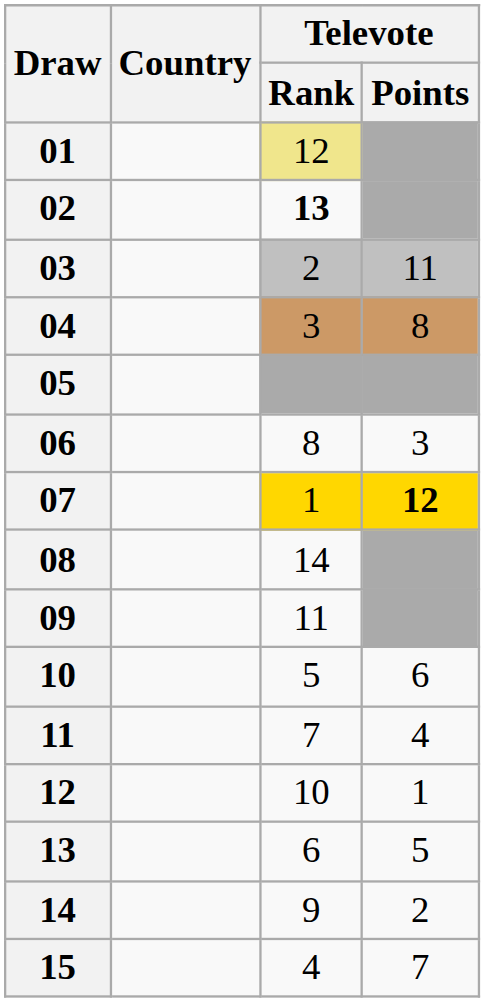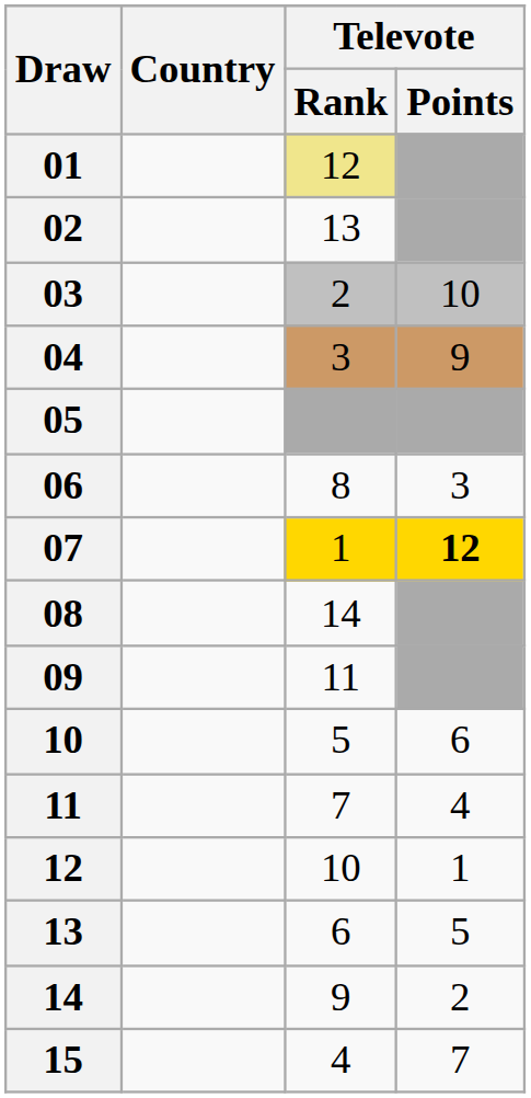 <table class="sortable wikitable collapsible plainrowheaders" style="text-align:center;">
 <tr>
 </tr>
 <tr>
 <th scope="col" rowspan="2">Draw</th>
 <th scope="col" rowspan="2">Country</th>
 <th scope="col" colspan="2">Televote</th>
 </tr>
 <tr>
 <th scope="col">Rank</th>
 <th scope="col" class="unsortable">Points</th>
 </tr>
 <tr>
 <th scope="row" style="text-align:center;">01</th>
 <td style="text-align:left;"></td>
 <td style="background: khaki;">12</td>
 <td style="background:#AAAAAA;"></td>
 </tr>
 <tr>
 <th scope="row" style="text-align:center;">02</th>
 <td style="text-align:left;"></td>
-<td><strong>13</strong></td>
+<td>13</td>
 <td style="background:#AAAAAA;"></td>
 </tr>
 <tr>
 <th scope="row" style="text-align:center;">03</th>
 <td style="text-align:left;"></td>
 <td style="background:silver;">2</td>
-<td style="background:silver;">11</td>
+<td style="background:silver;">10</td>
 </tr>
 <tr>
 <th scope="row" style="text-align:center;">04</th>
 <td style="text-align:left;"></td>
 <td style="background:#CC9966;">3</td>
-<td style="background:#CC9966;">8</td>
+<td style="background:#CC9966;">9</td>
 </tr>
 <tr class=sortbottom>
 <th scope="row" style="text-align:center;">05</th>
 <td style="text-align:left;"></td>
 <td style="background:#AAAAAA;"></td>
 <td style="background:#AAAAAA;"></td>
 </tr>
 <tr>
 <th scope="row" style="text-align:center;">06</th>
 <td style="text-align:left;"></td>
 <td>8</td>
 <td>3</td>
 </tr>
 <tr>
 <th scope="row" style="text-align:center;">07</th>
 <td style="text-align:left;"></td>
 <td style="background:gold;">1</td>
 <td style="background:gold;"><strong>12</strong></td>
 </tr>
 <tr>
 <th scope="row" style="text-align:center;">08</th>
 <td style="text-align:left;"></td>
 <td>14</td>
 <td style="background:#AAAAAA;"></td>
 </tr>
 <tr>
 <th scope="row" style="text-align:center;">09</th>
 <td style="text-align:left;"></td>
 <td>11</td>
 <td style="background:#AAAAAA;"></td>
 </tr>
 <tr>
 <th scope="row" style="text-align:center;">10</th>
 <td style="text-align:left;"></td>
 <td>5</td>
 <td>6</td>
 </tr>
 <tr>
 <th scope="row" style="text-align:center;">11</th>
 <td style="text-align:left;"></td>
 <td>7</td>
 <td>4</td>
 </tr>
 <tr>
 <th scope="row" style="text-align:center;">12</th>
 <td style="text-align:left;"></td>
 <td>10</td>
 <td>1</td>
 </tr>
 <tr>
 <th scope="row" style="text-align:center;">13</th>
 <td style="text-align:left;"></td>
 <td>6</td>
 <td>5</td>
 </tr>
 <tr>
 <th scope="row" style="text-align:center;">14</th>
 <td style="text-align:left;"></td>
 <td>9</td>
 <td>2</td>
 </tr>
 <tr>
 <th scope="row" style="text-align:center;">15</th>
 <td style="text-align:left;"></td>
 <td>4</td>
 <td>7</td>
 </tr>
 </table>
